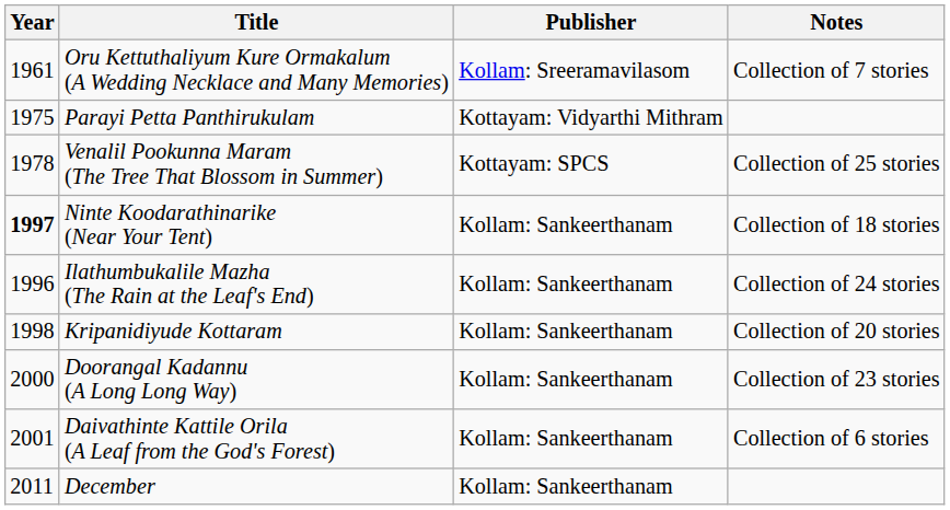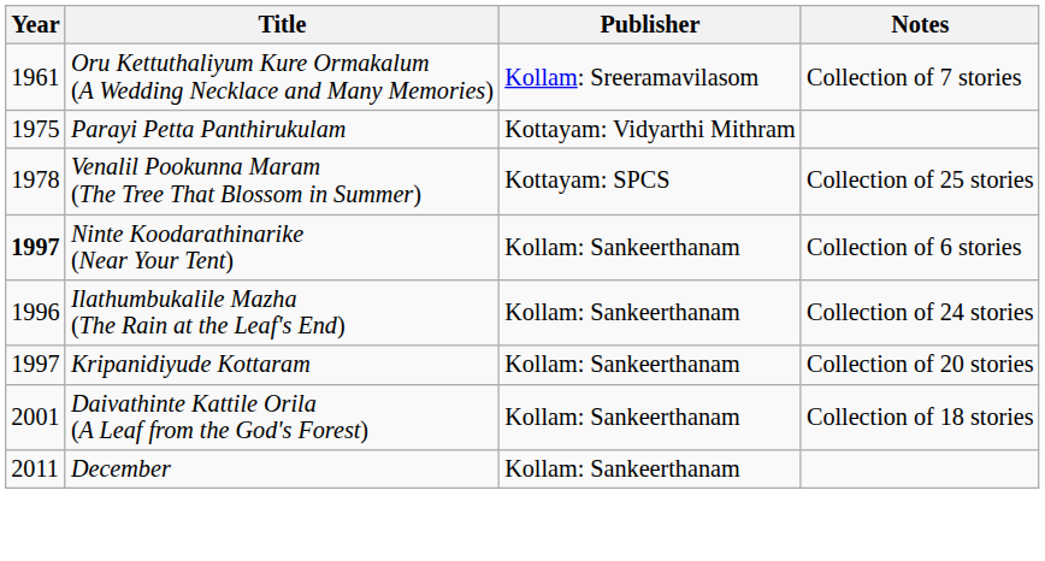 <table class="wikitable">
 <tr>
 <th>Year</th>
 <th>Title</th>
 <th>Publisher</th>
 <th>Notes</th>
 </tr>
 <tr>
 <td>1961</td>
 <td><em>Oru Kettuthaliyum Kure Ormakalum</em><br>(<em>A Wedding Necklace and Many Memories</em>)</td>
 <td><a href='#'>Kollam</a>: Sreeramavilasom</td>
 <td>Collection of 7 stories</td>
 </tr>
 <tr>
 <td>1975</td>
 <td><em>Parayi Petta Panthirukulam</em></td>
 <td>Kottayam: Vidyarthi Mithram</td>
 <td></td>
 </tr>
 <tr>
 <td>1978</td>
 <td><em>Venalil Pookunna Maram</em><br>(<em>The Tree That Blossom in Summer</em>)</td>
 <td>Kottayam: SPCS</td>
 <td>Collection of 25 stories</td>
 </tr>
 <tr>
 <td><strong>1997</strong></td>
 <td><em>Ninte Koodarathinarike</em><br>(<em>Near Your Tent</em>)</td>
 <td>Kollam: Sankeerthanam</td>
-<td>Collection of 18 stories</td>
+<td>Collection of 6 stories</td>
 </tr>
 <tr>
 <td>1996</td>
 <td><em>Ilathumbukalile Mazha</em><br>(<em>The Rain at the Leaf's End</em>)</td>
 <td>Kollam: Sankeerthanam</td>
 <td>Collection of 24 stories</td>
 </tr>
 <tr>
-<td>1998</td>
+<td>1997</td>
 <td><em>Kripanidiyude Kottaram</em></td>
 <td>Kollam: Sankeerthanam</td>
 <td>Collection of 20 stories</td>
 </tr>
 <tr>
-<td>2000</td>
-<td><em>Doorangal Kadannu</em><br>(<em>A Long Long Way</em>)</td>
-<td>Kollam: Sankeerthanam</td>
-<td>Collection of 23 stories</td>
-</tr>
-<tr>
 <td>2001</td>
 <td><em>Daivathinte Kattile Orila</em><br>(<em>A Leaf from the God's Forest</em>)</td>
 <td>Kollam: Sankeerthanam</td>
-<td>Collection of 6 stories</td>
+<td>Collection of 18 stories</td>
 </tr>
 <tr>
 <td>2011</td>
 <td><em>December</em></td>
 <td>Kollam: Sankeerthanam</td>
 <td></td>
 </tr>
 </table>
